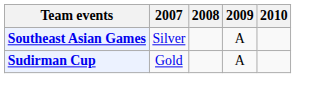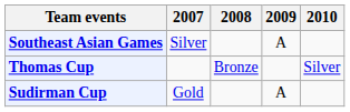 <table class="wikitable" style="font-size: 90%; text-align:center">
 <tr>
 <th>Team events</th>
 <th>2007</th>
 <th>2008</th>
 <th>2009</th>
 <th>2010</th>
 </tr>
 <tr>
 <td bgcolor="#ECF2FF"; align="left"><strong><a href='#'>Southeast Asian Games</a></strong></td>
 <td> <a href='#'>Silver</a></td>
 <td></td>
 <td>A</td>
 <td></td>
 </tr>
 <tr>
+<td bgcolor="#ECF2FF"; align="left"><strong><a href='#'>Thomas Cup</a></strong></td>
+<td></td>
+<td> <a href='#'>Bronze</a></td>
+<td></td>
+<td> <a href='#'>Silver</a></td>
+</tr>
+<tr>
 <td bgcolor="#ECF2FF"; align="left"><strong><a href='#'>Sudirman Cup</a></strong></td>
 <td> <a href='#'>Gold</a></td>
 <td></td>
 <td>A</td>
 <td></td>
 </tr>
 </table>
